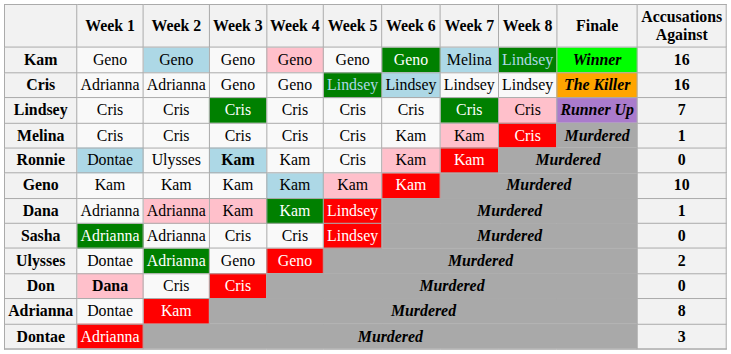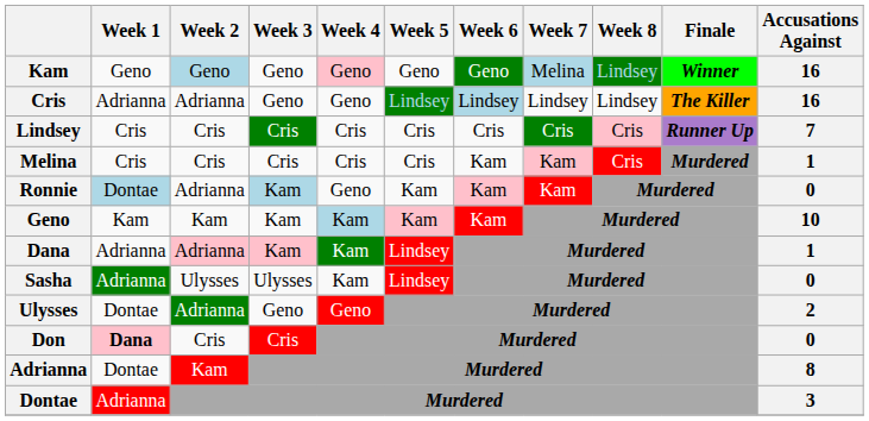 <table class="wikitable" style="text-align:center;">
 <tr>
 <th></th>
 <th>Week 1</th>
 <th>Week 2</th>
 <th>Week 3</th>
 <th>Week 4</th>
 <th>Week 5</th>
 <th>Week 6</th>
 <th>Week 7</th>
 <th>Week 8</th>
 <th>Finale</th>
 <th>Accusations<br>Against</th>
 </tr>
 <tr>
 <th>Kam</th>
 <td>Geno</td>
 <td style="background:lightblue;">Geno</td>
 <td>Geno</td>
 <td style="background:pink;">Geno</td>
 <td>Geno</td>
 <td style="background:green;color:white">Geno</td>
 <td style="background:lightblue;">Melina</td>
 <td style="background:green; color:lightblue">Lindsey</td>
 <td style="background:lime;"><strong><em>Winner</em></strong></td>
 <th>16</th>
 </tr>
 <tr>
 <th>Cris</th>
 <td>Adrianna</td>
 <td>Adrianna</td>
 <td>Geno</td>
 <td>Geno</td>
 <td style="background:green;color:lightblue;">Lindsey</td>
 <td style="background:lightblue;">Lindsey</td>
 <td>Lindsey</td>
 <td>Lindsey</td>
 <td style="background:orange;"><strong><em>The Killer</em></strong></td>
 <th>16</th>
 </tr>
 <tr>
 <th>Lindsey</th>
 <td>Cris</td>
 <td>Cris</td>
 <td style="background:green;color:white;">Cris</td>
 <td>Cris</td>
 <td>Cris</td>
 <td>Cris</td>
 <td style="background:green;color:white;">Cris</td>
 <td style="background:pink;">Cris</td>
 <td style="background:#AA7BCC;"><strong><em>Runner Up</em></strong></td>
 <th>7</th>
 </tr>
 <tr>
 <th>Melina</th>
 <td>Cris</td>
 <td>Cris</td>
 <td>Cris</td>
 <td>Cris</td>
 <td>Cris</td>
 <td>Kam</td>
 <td style="background:pink;">Kam</td>
 <td style="background:red;color:white;">Cris</td>
 <td style="background:darkgrey;"><strong><em>Murdered</em></strong></td>
 <th>1</th>
 </tr>
 <tr>
 <th>Ronnie</th>
 <td style="background:lightblue;">Dontae</td>
-<td>Ulysses</td>
-<td style="background:lightblue;"><strong>Kam</strong></td>
+<td>Adrianna</td>
+<td style="background:lightblue;">Kam</td>
+<td>Geno</td>
 <td>Kam</td>
-<td>Cris</td>
 <td style="background:pink;">Kam</td>
 <td style="background:red;color:white;">Kam</td>
 <td style="background:darkgrey;" colspan="2"><strong><em>Murdered</em></strong></td>
 <th>0</th>
 </tr>
 <tr>
 <th>Geno</th>
 <td>Kam</td>
 <td>Kam</td>
 <td>Kam</td>
 <td style="background:lightblue;">Kam</td>
 <td style="background:pink;">Kam</td>
 <td style="background:red;color:white;">Kam</td>
 <td style="background:darkgrey;" colspan="3"><strong><em>Murdered</em></strong></td>
 <th>10</th>
 </tr>
 <tr>
 <th>Dana</th>
 <td>Adrianna</td>
 <td style="background:pink;">Adrianna</td>
 <td style="background:pink;">Kam</td>
 <td style="background:green;color:white;">Kam</td>
 <td style="background:red;color:white;">Lindsey</td>
 <td style="background:darkgrey;" colspan="4"><strong><em>Murdered</em></strong></td>
 <th>1</th>
 </tr>
 <tr>
 <th>Sasha</th>
 <td style="background:green;color:white;">Adrianna</td>
-<td>Adrianna</td>
-<td>Cris</td>
-<td>Cris</td>
+<td>Ulysses</td>
+<td>Ulysses</td>
+<td>Kam</td>
 <td style="background:red;color:white;">Lindsey</td>
 <td style="background:darkgrey;" colspan="4"><strong><em>Murdered</em></strong></td>
 <th>0</th>
 </tr>
 <tr>
 <th>Ulysses</th>
 <td>Dontae</td>
 <td style="background:green;color:white;">Adrianna</td>
 <td>Geno</td>
 <td style="background:red;color:white;">Geno</td>
 <td style="background: Darkgrey;" colspan="5"><strong><em>Murdered</em></strong></td>
 <th>2</th>
 </tr>
 <tr>
 <th>Don</th>
 <td style="background:pink;"><strong>Dana</strong></td>
 <td>Cris</td>
 <td style="background:red;color:white;">Cris</td>
 <td style="background:darkgrey;" colspan="6"><strong><em>Murdered</em></strong></td>
 <th>0</th>
 </tr>
 <tr>
 <th>Adrianna</th>
 <td>Dontae</td>
 <td style="background:red;color:white;">Kam</td>
 <td style="background:darkgrey;" colspan="7"><strong><em>Murdered</em></strong></td>
 <th>8</th>
 </tr>
 <tr>
 <th>Dontae</th>
 <td style="background:red;color:white;">Adrianna</td>
 <td style="background:darkgrey;" colspan="8"><strong><em>Murdered</em></strong></td>
 <th>3</th>
 </tr>
 <tr>
 </tr>
 </table>
